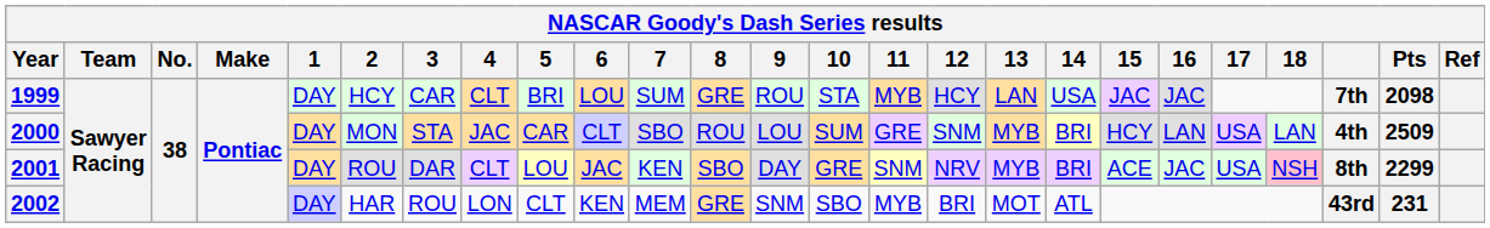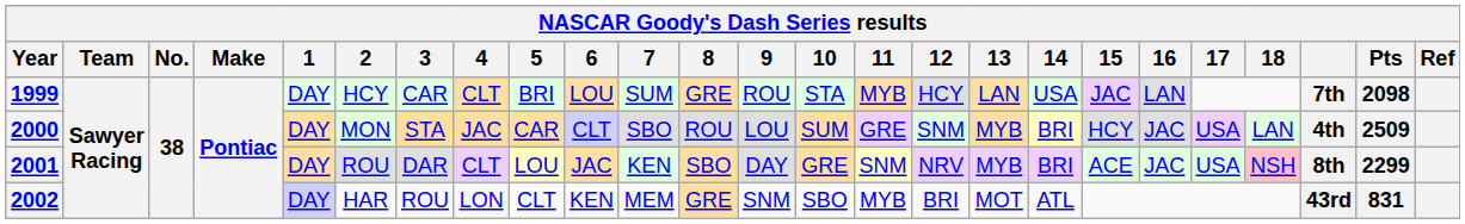 <table class="wikitable" style="text-align:center; font-size:75%">
 <tr>
 <th colspan=32><a href='#'>NASCAR Goody's Dash Series</a> results</th>
 </tr>
 <tr>
 <th>Year</th>
 <th>Team</th>
 <th>No.</th>
 <th>Make</th>
 <th>1</th>
 <th>2</th>
 <th>3</th>
 <th>4</th>
 <th>5</th>
 <th>6</th>
 <th>7</th>
 <th>8</th>
 <th>9</th>
 <th>10</th>
 <th>11</th>
 <th>12</th>
 <th>13</th>
 <th>14</th>
 <th>15</th>
 <th>16</th>
 <th>17</th>
 <th>18</th>
 <th></th>
 <th>Pts</th>
 <th>Ref</th>
 </tr>
 <tr>
 <th><a href='#'>1999</a></th>
 <th rowspan=4>Sawyer Racing</th>
 <th rowspan=4>38</th>
 <th rowspan=4><a href='#'>Pontiac</a></th>
 <td style="background:#DFFFDF;"><a href='#'>DAY</a><br></td>
 <td style="background:#DFFFDF;"><a href='#'>HCY</a><br></td>
 <td style="background:#DFFFDF;"><a href='#'>CAR</a><br></td>
 <td style="background:#FFDF9F;"><a href='#'>CLT</a><br></td>
 <td style="background:#DFFFDF;"><a href='#'>BRI</a><br></td>
 <td style="background:#FFDF9F;"><a href='#'>LOU</a><br></td>
 <td style="background:#DFFFDF;"><a href='#'>SUM</a><br></td>
 <td style="background:#FFDF9F;"><a href='#'>GRE</a><br></td>
 <td style="background:#DFFFDF;"><a href='#'>ROU</a><br></td>
 <td style="background:#DFFFDF;"><a href='#'>STA</a><br></td>
 <td style="background:#FFDF9F;"><a href='#'>MYB</a><br></td>
 <td style="background:#DFDFDF;"><a href='#'>HCY</a><br></td>
 <td style="background:#FFDF9F;"><a href='#'>LAN</a><br></td>
 <td style="background:#DFFFDF;"><a href='#'>USA</a><br></td>
 <td style="background:#EFCFFF;"><a href='#'>JAC</a><br></td>
-<td style="background:#DFDFDF;"><a href='#'>JAC</a><br></td>
+<td style="background:#DFDFDF;"><a href='#'>LAN</a><br></td>
 <td colspan=2></td>
 <th>7th</th>
 <th>2098</th>
 <th></th>
 </tr>
 <tr>
 <th><a href='#'>2000</a></th>
 <td style="background:#FFDF9F;"><a href='#'>DAY</a><br></td>
 <td style="background:#DFFFDF;"><a href='#'>MON</a><br></td>
 <td style="background:#FFDF9F;"><a href='#'>STA</a><br></td>
 <td style="background:#FFDF9F;"><a href='#'>JAC</a><br></td>
 <td style="background:#FFDF9F;"><a href='#'>CAR</a><br></td>
 <td style="background:#CFCFFF;"><a href='#'>CLT</a><br></td>
 <td style="background:#DFDFDF;"><a href='#'>SBO</a><br></td>
 <td style="background:#DFDFDF;"><a href='#'>ROU</a><br></td>
 <td style="background:#DFDFDF;"><a href='#'>LOU</a><br></td>
 <td style="background:#FFDF9F;"><a href='#'>SUM</a><br></td>
 <td style="background:#EFCFFF;"><a href='#'>GRE</a><br></td>
 <td style="background:#DFFFDF;"><a href='#'>SNM</a><br></td>
 <td style="background:#FFDF9F;"><a href='#'>MYB</a><br></td>
 <td style="background:#FFFFBF;"><a href='#'>BRI</a><br></td>
 <td style="background:#DFDFDF;"><a href='#'>HCY</a><br></td>
-<td style="background:#DFDFDF;"><a href='#'>LAN</a><br></td>
+<td style="background:#DFDFDF;"><a href='#'>JAC</a><br></td>
 <td style="background:#EFCFFF;"><a href='#'>USA</a><br></td>
 <td style="background:#DFFFDF;"><a href='#'>LAN</a><br></td>
 <th>4th</th>
 <th>2509</th>
 <th></th>
 </tr>
 <tr>
 <th><a href='#'>2001</a></th>
 <td style="background:#FFDF9F;"><a href='#'>DAY</a><br></td>
 <td style="background:#DFDFDF;"><a href='#'>ROU</a><br></td>
 <td style="background:#DFDFDF;"><a href='#'>DAR</a><br></td>
 <td style="background:#EFCFFF;"><a href='#'>CLT</a><br></td>
 <td style="background:#FFFFBF;"><a href='#'>LOU</a><br></td>
 <td style="background:#FFDF9F;"><a href='#'>JAC</a><br></td>
 <td style="background:#DFFFDF;"><a href='#'>KEN</a><br></td>
 <td style="background:#FFDF9F;"><a href='#'>SBO</a><br></td>
 <td style="background:#DFDFDF;"><a href='#'>DAY</a><br></td>
 <td style="background:#FFDF9F;"><a href='#'>GRE</a><br></td>
 <td style="background:#FFFFBF;"><a href='#'>SNM</a><br></td>
 <td style="background:#EFCFFF;"><a href='#'>NRV</a><br></td>
 <td style="background:#EFCFFF;"><a href='#'>MYB</a><br></td>
 <td style="background:#EFCFFF;"><a href='#'>BRI</a><br></td>
 <td style="background:#DFFFDF;"><a href='#'>ACE</a><br></td>
 <td style="background:#DFFFDF;"><a href='#'>JAC</a><br></td>
 <td style="background:#DFFFDF;"><a href='#'>USA</a><br></td>
 <td style="background: pink;"><a href='#'>NSH</a></td>
 <th>8th</th>
 <th>2299</th>
 <th></th>
 </tr>
 <tr>
 <th><a href='#'>2002</a></th>
 <td style="background:#CFCFFF;"><a href='#'>DAY</a><br></td>
 <td><a href='#'>HAR</a></td>
 <td><a href='#'>ROU</a></td>
 <td><a href='#'>LON</a></td>
 <td><a href='#'>CLT</a></td>
 <td><a href='#'>KEN</a></td>
 <td><a href='#'>MEM</a></td>
 <td style="background:#FFDF9F;"><a href='#'>GRE</a><br></td>
 <td><a href='#'>SNM</a></td>
 <td><a href='#'>SBO</a></td>
 <td><a href='#'>MYB</a></td>
 <td><a href='#'>BRI</a></td>
 <td><a href='#'>MOT</a></td>
 <td><a href='#'>ATL</a></td>
 <td colspan=4></td>
 <th>43rd</th>
-<th>231</th>
+<th>831</th>
 <th></th>
 </tr>
 </table>
